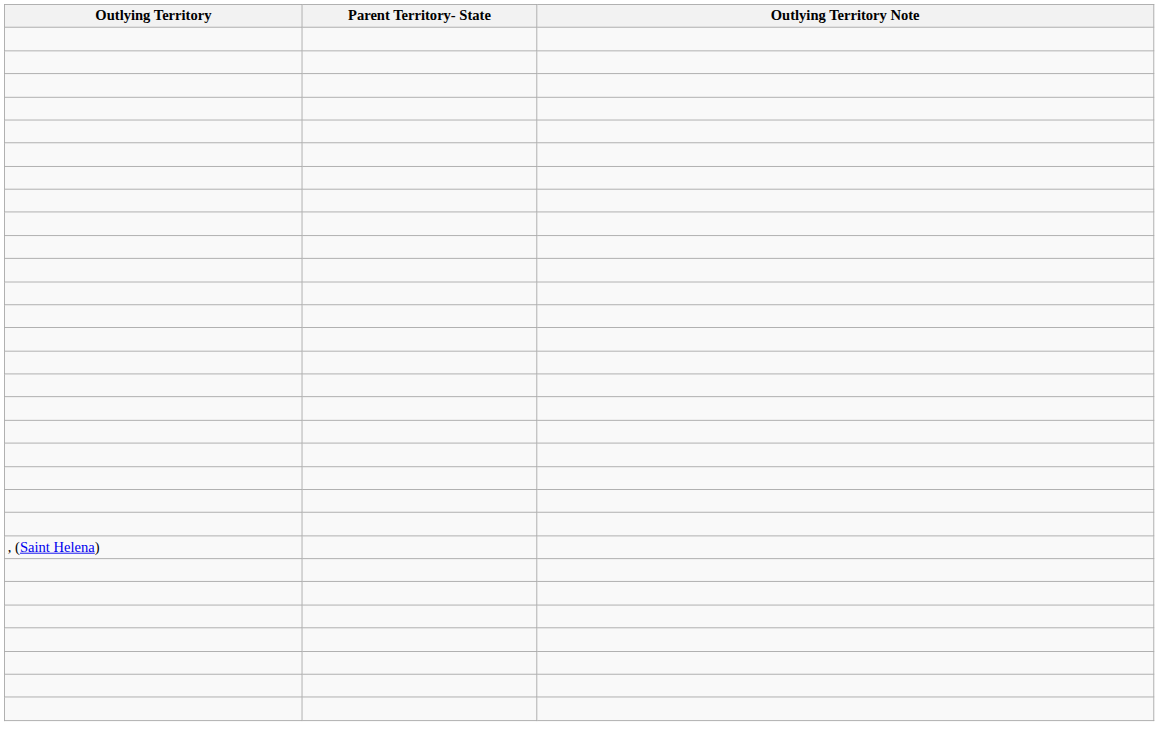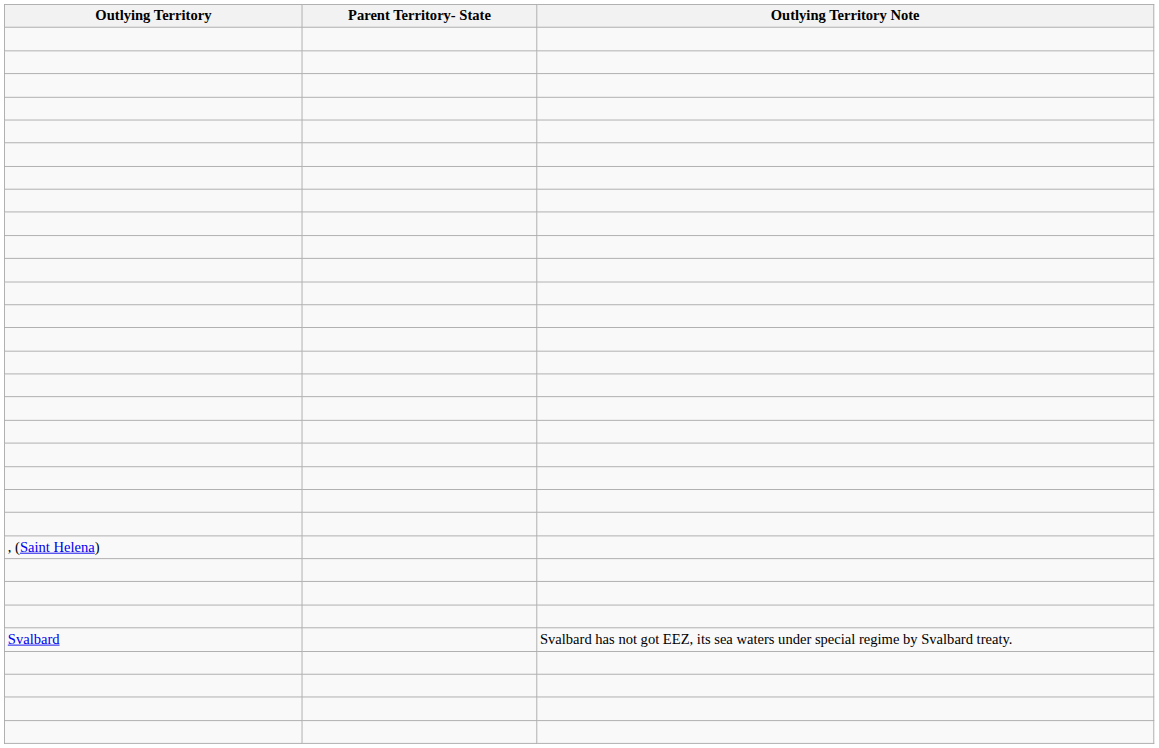 <table width="100%" class="wikitable sortable">
 <tr>
 <th width="320px">Outlying Territory</th>
 <th width="250px">Parent Territory- State</th>
 <th>Outlying Territory Note</th>
 </tr>
 <tr>
 <td> <br></td>
 <td></td>
 <td></td>
 </tr>
 <tr>
 <td><br></td>
 <td></td>
 <td></td>
 </tr>
 <tr>
 <td><br></td>
 <td></td>
 <td></td>
 </tr>
 <tr>
 <td><br></td>
 <td></td>
 <td></td>
 </tr>
 <tr>
 <td><br></td>
 <td></td>
 <td></td>
 </tr>
 <tr>
 <td><br></td>
 <td></td>
 <td></td>
 </tr>
 <tr>
 <td><br></td>
 <td></td>
 <td></td>
 </tr>
 <tr>
 <td><br></td>
 <td></td>
 <td></td>
 </tr>
 <tr>
 <td><br></td>
 <td></td>
 <td></td>
 </tr>
 <tr>
 <td><br></td>
 <td></td>
 <td></td>
 </tr>
 <tr>
 <td><br></td>
 <td></td>
 <td></td>
 </tr>
 <tr>
 <td><br></td>
 <td></td>
 <td></td>
 </tr>
 <tr>
 <td><br></td>
 <td></td>
 <td></td>
 </tr>
 <tr>
 <td><br></td>
 <td></td>
 <td></td>
 </tr>
 <tr>
 <td><br></td>
 <td></td>
 <td></td>
 </tr>
 <tr>
 <td><br></td>
 <td></td>
 <td></td>
 </tr>
 <tr>
 <td><br></td>
 <td></td>
 <td></td>
 </tr>
 <tr>
 <td><br></td>
 <td></td>
 <td></td>
 </tr>
 <tr>
 <td><br></td>
 <td></td>
 <td></td>
 </tr>
 <tr>
 <td><br></td>
 <td></td>
 <td></td>
 </tr>
 <tr>
 <td><br></td>
 <td></td>
 <td></td>
 </tr>
 <tr>
 <td><br></td>
 <td></td>
 <td></td>
 </tr>
 <tr>
 <td>, (<a href='#'>Saint Helena</a>)<br></td>
 <td></td>
 <td></td>
 </tr>
 <tr>
 <td><br></td>
 <td></td>
 <td></td>
 </tr>
 <tr>
 <td><br></td>
 <td></td>
 <td></td>
 </tr>
 <tr>
 <td><br></td>
 <td></td>
 <td></td>
 </tr>
 <tr>
+<td> <a href='#'>Svalbard</a><br></td>
+<td></td>
+<td>Svalbard has not got EEZ, its sea waters under special regime by Svalbard treaty.</td>
+</tr>
+<tr>
 <td><br></td>
 <td></td>
 <td></td>
 </tr>
 <tr>
 <td><br></td>
 <td></td>
 <td></td>
 </tr>
 <tr>
 <td><br></td>
 <td></td>
 <td></td>
 </tr>
 <tr>
 <td> <br></td>
 <td></td>
 <td></td>
 </tr>
 </table>
